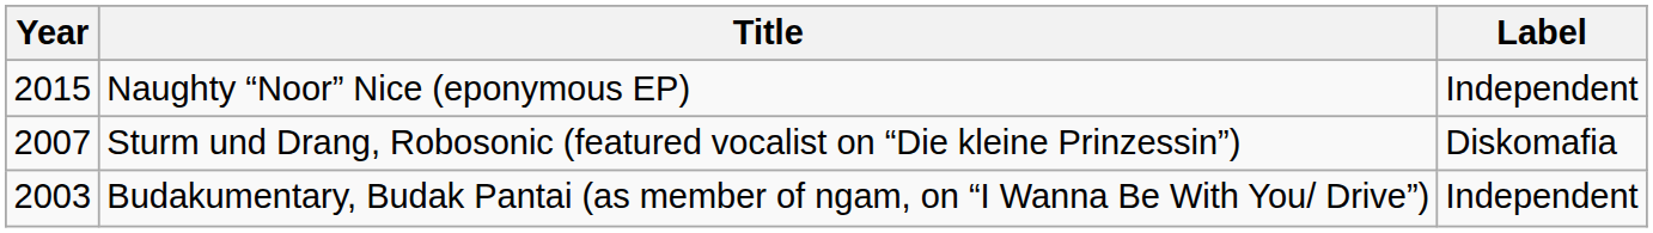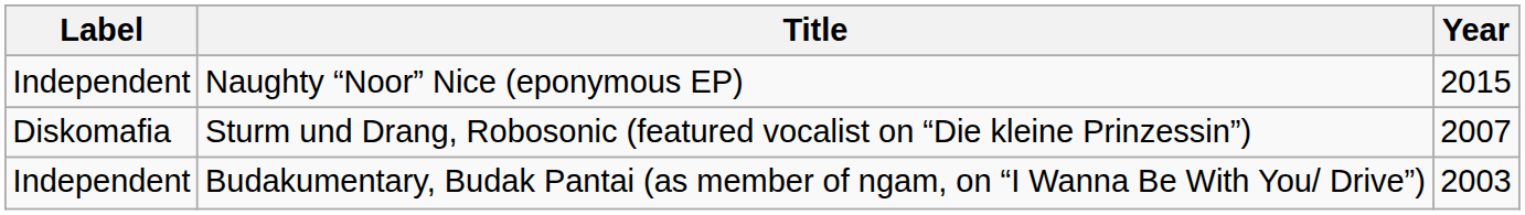 <table class="wikitable">
 <tr>
+<th>Label</th>
+<th>Title</th>
 <th>Year</th>
-<th>Title</th>
-<th>Label</th>
 </tr>
 <tr>
+<td>Independent</td>
+<td>Naughty “Noor” Nice (eponymous EP)</td>
 <td>2015</td>
-<td>Naughty “Noor” Nice (eponymous EP)</td>
-<td>Independent</td>
 </tr>
 <tr>
+<td>Diskomafia</td>
+<td>Sturm und Drang, Robosonic (featured vocalist on “Die kleine Prinzessin”)</td>
 <td>2007</td>
-<td>Sturm und Drang, Robosonic (featured vocalist on “Die kleine Prinzessin”)</td>
-<td>Diskomafia</td>
 </tr>
 <tr>
+<td>Independent</td>
+<td>Budakumentary, Budak Pantai (as member of ngam, on “I Wanna Be With You/ Drive”)</td>
 <td>2003</td>
-<td>Budakumentary, Budak Pantai (as member of ngam, on “I Wanna Be With You/ Drive”)</td>
-<td>Independent</td>
 </tr>
 </table>
